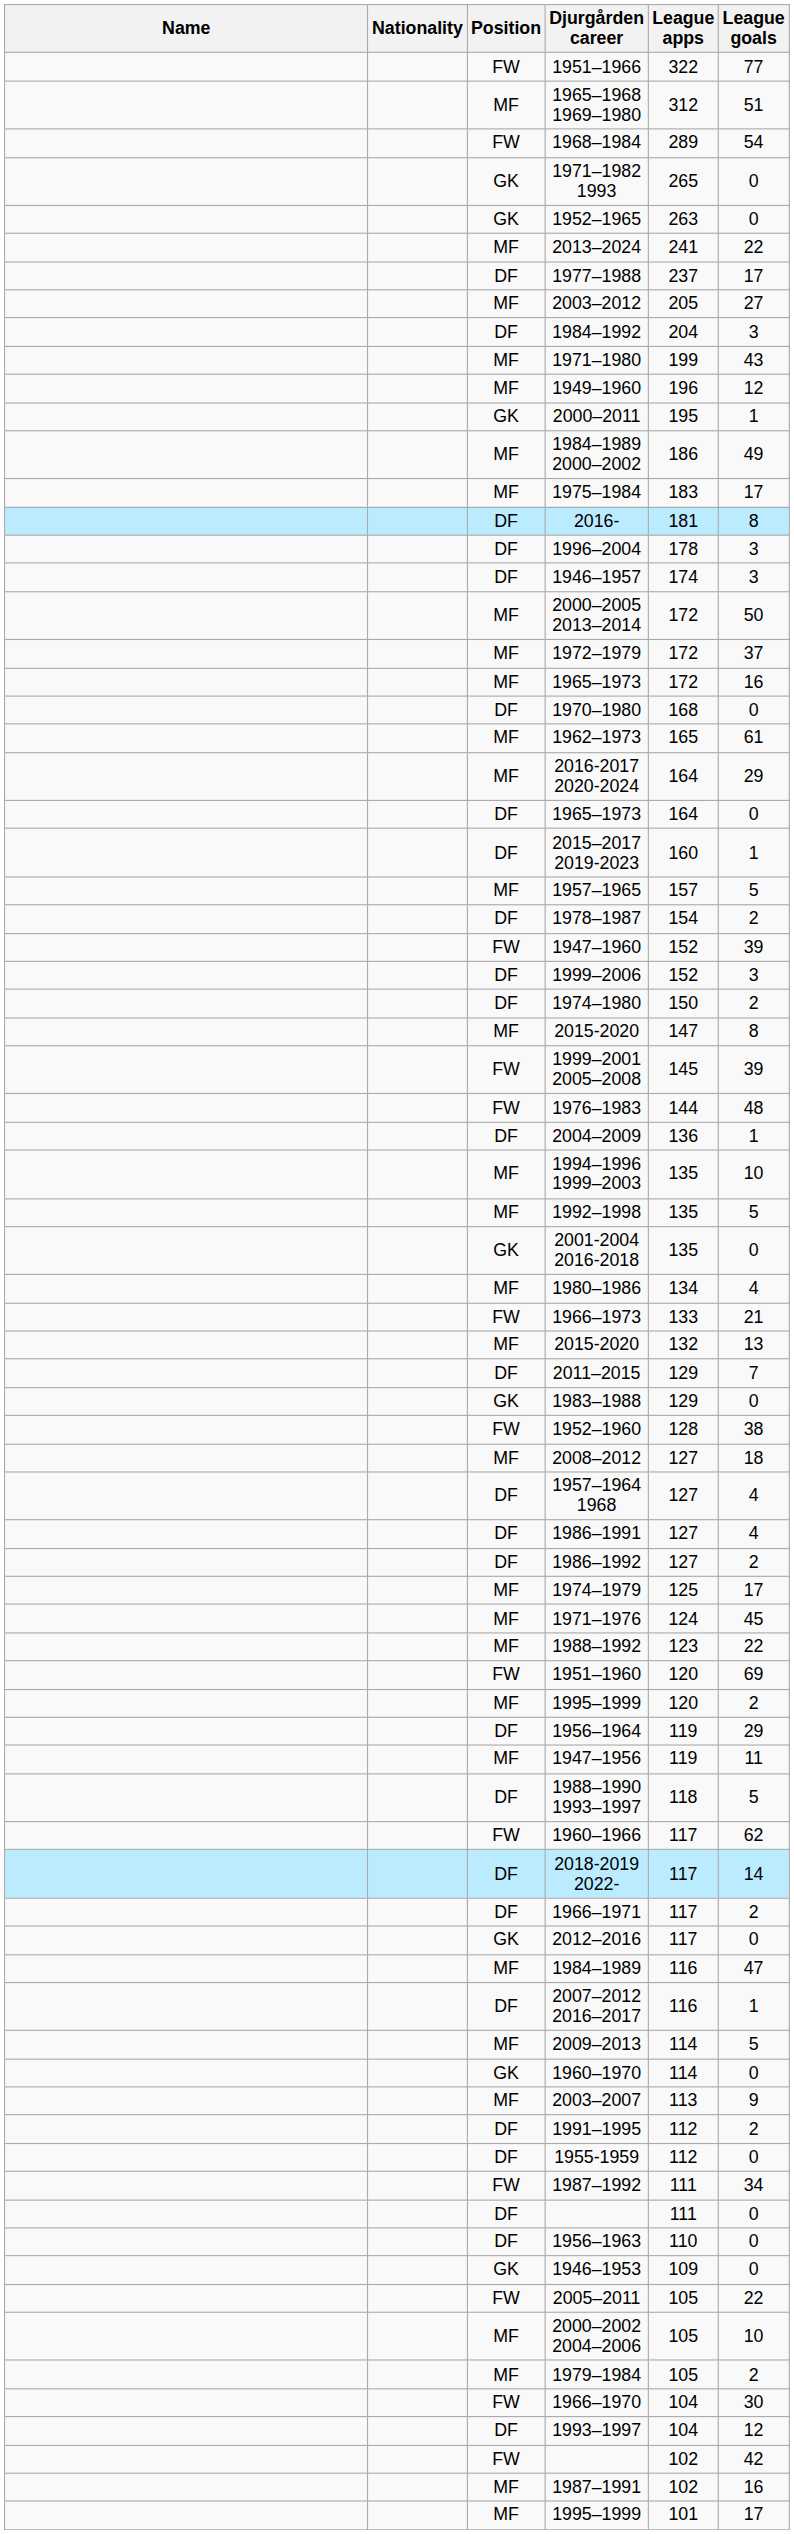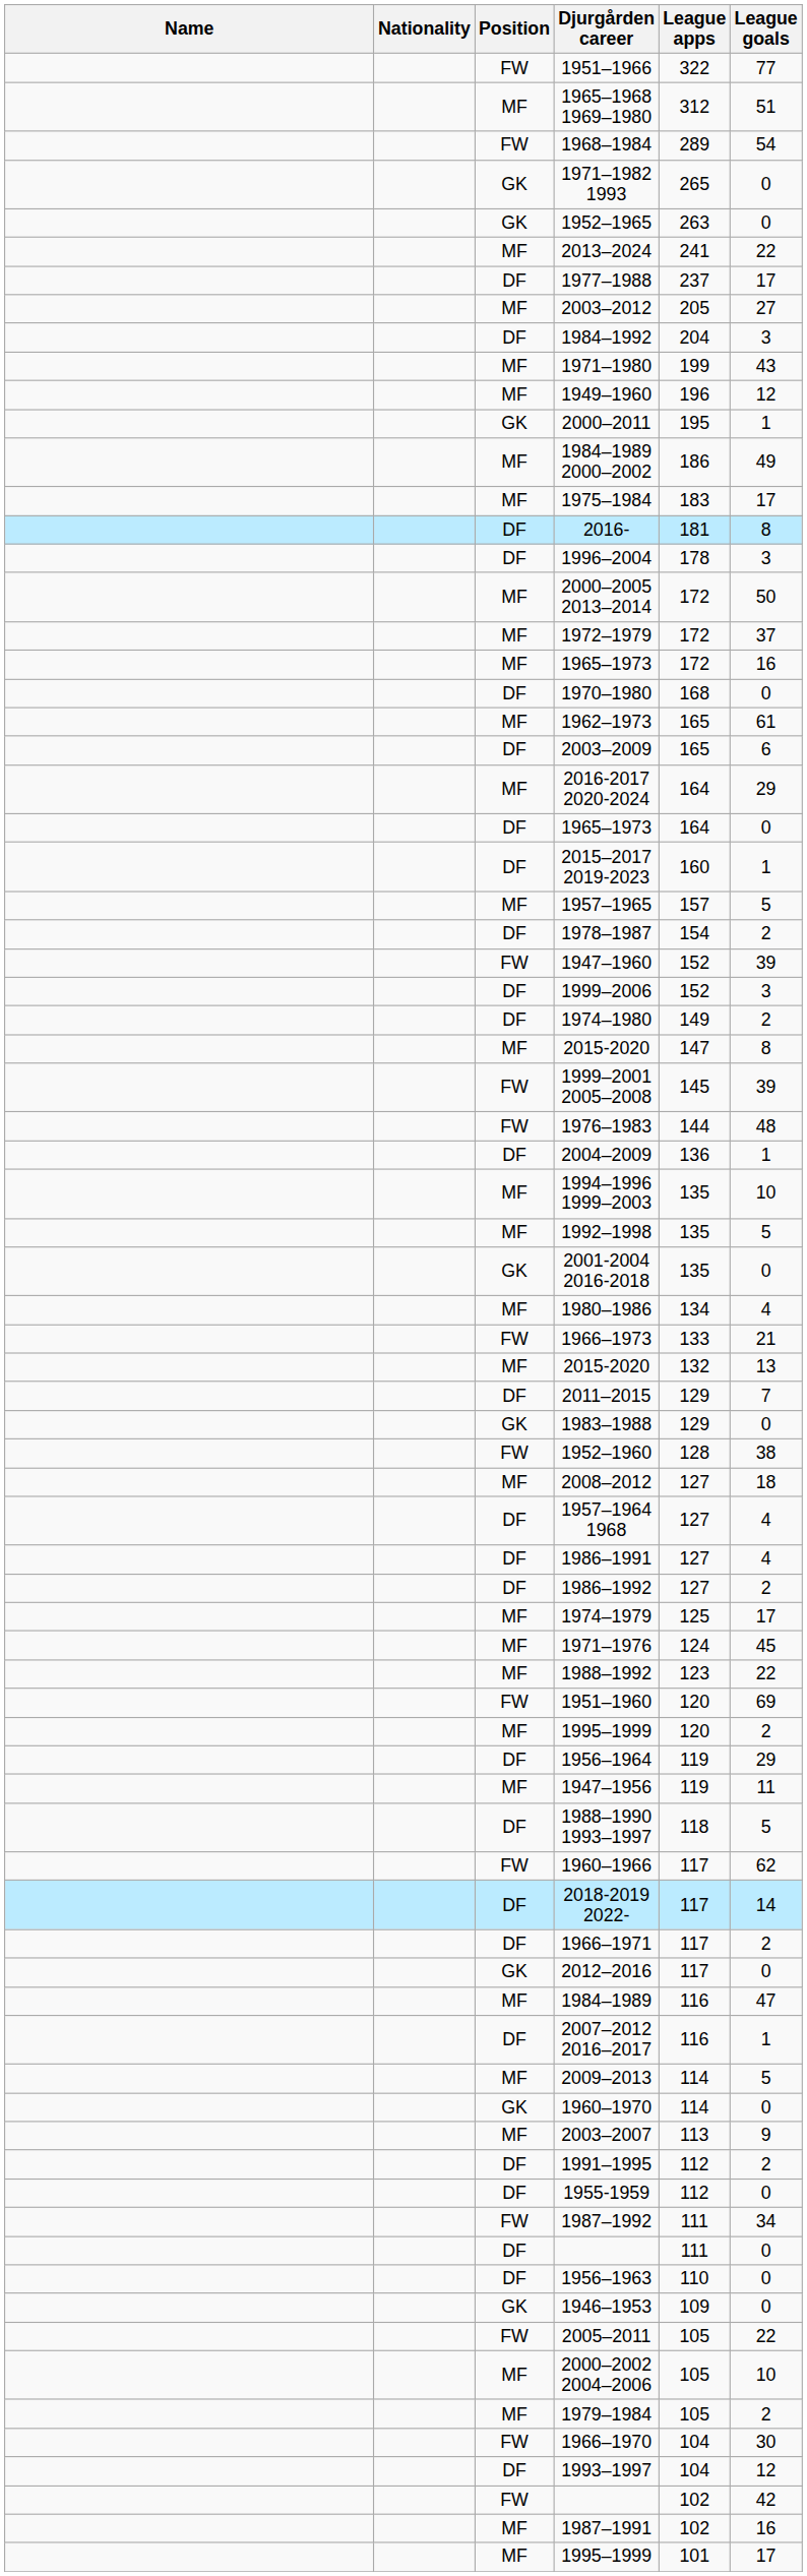 <table class="wikitable sortable" style="text-align: center;">
 <tr>
 <th style="width:20em">Name</th>
 <th>Nationality</th>
 <th>Position</th>
 <th>Djurgården<br>career</th>
 <th>League<br>apps</th>
 <th>League<br>goals</th>
 </tr>
 <tr>
 <td align=left></td>
 <td align=left></td>
 <td>FW</td>
 <td>1951–1966</td>
 <td>322</td>
 <td>77</td>
 </tr>
 <tr>
 <td align=left></td>
 <td align=left></td>
 <td>MF</td>
 <td>1965–1968<br>1969–1980</td>
 <td>312</td>
 <td>51</td>
 </tr>
 <tr>
 <td align=left></td>
 <td align=left></td>
 <td>FW</td>
 <td>1968–1984</td>
 <td>289</td>
 <td>54</td>
 </tr>
 <tr>
 <td align=left></td>
 <td align=left></td>
 <td>GK</td>
 <td>1971–1982<br>1993</td>
 <td>265</td>
 <td>0</td>
 </tr>
 <tr>
 <td align="left"></td>
 <td align="left"></td>
 <td>GK</td>
 <td>1952–1965</td>
 <td>263</td>
 <td>0</td>
 </tr>
 <tr>
 <td align="left"></td>
 <td align="left"></td>
 <td>MF</td>
 <td>2013–2024</td>
 <td>241</td>
 <td>22</td>
 </tr>
 <tr>
 <td align="left"></td>
 <td align="left"></td>
 <td>DF</td>
 <td>1977–1988</td>
 <td>237</td>
 <td>17</td>
 </tr>
 <tr>
 <td align="left"></td>
 <td align="left"></td>
 <td>MF</td>
 <td>2003–2012</td>
 <td>205</td>
 <td>27</td>
 </tr>
 <tr>
 <td align="left"></td>
 <td align="left"></td>
 <td>DF</td>
 <td>1984–1992</td>
 <td>204</td>
 <td>3</td>
 </tr>
 <tr>
 <td align=left></td>
 <td align=left></td>
 <td>MF</td>
 <td>1971–1980</td>
 <td>199</td>
 <td>43</td>
 </tr>
 <tr>
 <td align="left"></td>
 <td align="left"></td>
 <td>MF</td>
 <td>1949–1960</td>
 <td>196</td>
 <td>12</td>
 </tr>
 <tr>
 <td align="left"></td>
 <td align="left"></td>
 <td>GK</td>
 <td>2000–2011</td>
 <td>195</td>
 <td>1</td>
 </tr>
 <tr>
 <td align="left"></td>
 <td align="left"></td>
 <td>MF</td>
 <td>1984–1989<br>2000–2002</td>
 <td>186</td>
 <td>49</td>
 </tr>
 <tr>
 <td align="left"></td>
 <td align="left"></td>
 <td>MF</td>
 <td>1975–1984</td>
 <td>183</td>
 <td>17</td>
 </tr>
 <tr style="background:#bbebff;">
 <td align="left"></td>
 <td align="left"></td>
 <td>DF</td>
 <td>2016-</td>
 <td>181</td>
 <td>8</td>
 </tr>
 <tr>
 <td align="left"></td>
 <td align="left"></td>
 <td>DF</td>
 <td>1996–2004</td>
 <td>178</td>
 <td>3</td>
 </tr>
 <tr>
 <td align="left"></td>
 <td align="left"></td>
-<td>DF</td>
-<td>1946–1957</td>
-<td>174</td>
-<td>3</td>
-</tr>
-<tr>
-<td align="left"></td>
-<td align="left"></td>
 <td>MF</td>
 <td>2000–2005<br>2013–2014</td>
 <td>172</td>
 <td>50</td>
 </tr>
 <tr>
 <td align=left></td>
 <td align=left></td>
 <td>MF</td>
 <td>1972–1979</td>
 <td>172</td>
 <td>37</td>
 </tr>
 <tr>
 <td align="left"></td>
 <td align="left"></td>
 <td>MF</td>
 <td>1965–1973</td>
 <td>172</td>
 <td>16</td>
 </tr>
 <tr>
 <td align="left"></td>
 <td align="left"></td>
 <td>DF</td>
 <td>1970–1980</td>
 <td>168</td>
 <td>0</td>
 </tr>
 <tr>
 <td align="left"></td>
 <td align="left"></td>
 <td>MF</td>
 <td>1962–1973</td>
 <td>165</td>
 <td>61</td>
+</tr>
+<tr>
+<td align="left"></td>
+<td align="left"></td>
+<td>DF</td>
+<td>2003–2009</td>
+<td>165</td>
+<td>6</td>
 </tr>
 <tr>
 <td align=left></td>
 <td align=left></td>
 <td>MF</td>
 <td>2016-2017<br>2020-2024</td>
 <td>164</td>
 <td>29</td>
 </tr>
 <tr>
 <td align="left"></td>
 <td align="left"></td>
 <td>DF</td>
 <td>1965–1973</td>
 <td>164</td>
 <td>0</td>
 </tr>
 <tr>
 <td align="left"></td>
 <td align="left"></td>
 <td>DF</td>
 <td>2015–2017<br>2019-2023</td>
 <td>160</td>
 <td>1</td>
 </tr>
 <tr>
 <td align="left"></td>
 <td align="left"></td>
 <td>MF</td>
 <td>1957–1965</td>
 <td>157</td>
 <td>5</td>
 </tr>
 <tr>
 <td align="left"></td>
 <td align="left"></td>
 <td>DF</td>
 <td>1978–1987</td>
 <td>154</td>
 <td>2</td>
 </tr>
 <tr>
 <td align="left"></td>
 <td align="left"></td>
 <td>FW</td>
 <td>1947–1960</td>
 <td>152</td>
 <td>39</td>
 </tr>
 <tr>
 <td align="left"></td>
 <td align="left"></td>
 <td>DF</td>
 <td>1999–2006</td>
 <td>152</td>
 <td>3</td>
 </tr>
 <tr>
 <td align=left></td>
 <td align=left></td>
 <td>DF</td>
 <td>1974–1980</td>
-<td>150</td>
+<td>149</td>
 <td>2</td>
 </tr>
 <tr>
 <td align=left></td>
 <td align=left></td>
 <td>MF</td>
 <td>2015-2020</td>
 <td>147</td>
 <td>8</td>
 </tr>
 <tr>
 <td align=left></td>
 <td align=left></td>
 <td>FW</td>
 <td>1999–2001<br>2005–2008</td>
 <td>145</td>
 <td>39</td>
 </tr>
 <tr>
 <td align="left"></td>
 <td align="left"></td>
 <td>FW</td>
 <td>1976–1983</td>
 <td>144</td>
 <td>48</td>
 </tr>
 <tr>
 <td align=left></td>
 <td align=left></td>
 <td>DF</td>
 <td>2004–2009</td>
 <td>136</td>
 <td>1</td>
 </tr>
 <tr>
 <td align=left></td>
 <td align=left></td>
 <td>MF</td>
 <td>1994–1996<br>1999–2003</td>
 <td>135</td>
 <td>10</td>
 </tr>
 <tr>
 <td align=left></td>
 <td align=left></td>
 <td>MF</td>
 <td>1992–1998</td>
 <td>135</td>
 <td>5</td>
 </tr>
 <tr>
 <td align=left></td>
 <td align=left></td>
 <td>GK</td>
 <td>2001-2004<br>2016-2018</td>
 <td>135</td>
 <td>0</td>
 </tr>
 <tr>
 <td align=left></td>
 <td align=left></td>
 <td>MF</td>
 <td>1980–1986</td>
 <td>134</td>
 <td>4</td>
 </tr>
 <tr>
 <td align="left"></td>
 <td align="left"></td>
 <td>FW</td>
 <td>1966–1973</td>
 <td>133</td>
 <td>21</td>
 </tr>
 <tr>
 <td align=left></td>
 <td align=left></td>
 <td>MF</td>
 <td>2015-2020</td>
 <td>132</td>
 <td>13</td>
 </tr>
 <tr>
 <td align=left></td>
 <td align=left></td>
 <td>DF</td>
 <td>2011–2015</td>
 <td>129</td>
 <td>7</td>
 </tr>
 <tr>
 <td align=left></td>
 <td align=left></td>
 <td>GK</td>
 <td>1983–1988</td>
 <td>129</td>
 <td>0</td>
 </tr>
 <tr>
 <td align=left></td>
 <td align=left></td>
 <td>FW</td>
 <td>1952–1960</td>
 <td>128</td>
 <td>38</td>
 </tr>
 <tr>
 <td align=left></td>
 <td align=left></td>
 <td>MF</td>
 <td>2008–2012</td>
 <td>127</td>
 <td>18</td>
 </tr>
 <tr>
 <td align="left"></td>
 <td align="left"></td>
 <td>DF</td>
 <td>1957–1964<br>1968</td>
 <td>127</td>
 <td>4</td>
 </tr>
 <tr>
 <td align=left></td>
 <td align=left></td>
 <td>DF</td>
 <td>1986–1991</td>
 <td>127</td>
 <td>4</td>
 </tr>
 <tr>
 <td align=left></td>
 <td align=left></td>
 <td>DF</td>
 <td>1986–1992</td>
 <td>127</td>
 <td>2</td>
 </tr>
 <tr>
 <td align=left></td>
 <td align=left></td>
 <td>MF</td>
 <td>1974–1979</td>
 <td>125</td>
 <td>17</td>
 </tr>
 <tr>
 <td align=left></td>
 <td align=left></td>
 <td>MF</td>
 <td>1971–1976</td>
 <td>124</td>
 <td>45</td>
 </tr>
 <tr>
 <td align=left></td>
 <td align=left></td>
 <td>MF</td>
 <td>1988–1992</td>
 <td>123</td>
 <td>22</td>
 </tr>
 <tr>
 <td align=left></td>
 <td align=left></td>
 <td>FW</td>
 <td>1951–1960</td>
 <td>120</td>
 <td>69</td>
 </tr>
 <tr>
 <td align=left></td>
 <td align=left></td>
 <td>MF</td>
 <td>1995–1999</td>
 <td>120</td>
 <td>2</td>
 </tr>
 <tr>
 <td align=left></td>
 <td align=left></td>
 <td>DF</td>
 <td>1956–1964</td>
 <td>119</td>
 <td>29</td>
 </tr>
 <tr>
 <td align="left"></td>
 <td align="left"></td>
 <td>MF</td>
 <td>1947–1956</td>
 <td>119</td>
 <td>11</td>
 </tr>
 <tr>
 <td align=left></td>
 <td align=left></td>
 <td>DF</td>
 <td>1988–1990<br>1993–1997</td>
 <td>118</td>
 <td>5</td>
 </tr>
 <tr>
 <td align=left></td>
 <td align=left></td>
 <td>FW</td>
 <td>1960–1966</td>
 <td>117</td>
 <td>62</td>
 </tr>
 <tr style="background:#bbebff;">
 <td align=left></td>
 <td align=left></td>
 <td>DF</td>
 <td>2018-2019<br>2022-</td>
 <td>117</td>
 <td>14</td>
 </tr>
 <tr>
 <td align=left></td>
 <td align=left></td>
 <td>DF</td>
 <td>1966–1971</td>
 <td>117</td>
 <td>2</td>
 </tr>
 <tr>
 <td align=left></td>
 <td align=left></td>
 <td>GK</td>
 <td>2012–2016</td>
 <td>117</td>
 <td>0</td>
 </tr>
 <tr>
 <td align=left></td>
 <td align=left></td>
 <td>MF</td>
 <td>1984–1989</td>
 <td>116</td>
 <td>47</td>
 </tr>
 <tr>
 <td align=left></td>
 <td align=left></td>
 <td>DF</td>
 <td>2007–2012<br>2016–2017</td>
 <td>116</td>
 <td>1</td>
 </tr>
 <tr>
 <td align=left></td>
 <td align=left></td>
 <td>MF</td>
 <td>2009–2013</td>
 <td>114</td>
 <td>5</td>
 </tr>
 <tr>
 <td align=left></td>
 <td align=left></td>
 <td>GK</td>
 <td>1960–1970</td>
 <td>114</td>
 <td>0</td>
 </tr>
 <tr>
 <td align=left></td>
 <td align=left></td>
 <td>MF</td>
 <td>2003–2007</td>
 <td>113</td>
 <td>9</td>
 </tr>
 <tr>
 <td align=left></td>
 <td align=left></td>
 <td>DF</td>
 <td>1991–1995</td>
 <td>112</td>
 <td>2</td>
 </tr>
 <tr>
 <td align=left></td>
 <td align=left></td>
 <td>DF</td>
 <td>1955-1959</td>
 <td>112</td>
 <td>0</td>
 </tr>
 <tr>
 <td align=left></td>
 <td align=left></td>
 <td>FW</td>
 <td>1987–1992</td>
 <td>111</td>
 <td>34</td>
 </tr>
 <tr>
 <td align=left></td>
 <td align=left></td>
 <td>DF</td>
 <td></td>
 <td>111</td>
 <td>0</td>
 </tr>
 <tr>
 <td align=left></td>
 <td align=left></td>
 <td>DF</td>
 <td>1956–1963</td>
 <td>110</td>
 <td>0</td>
 </tr>
 <tr>
 <td align=left></td>
 <td align=left></td>
 <td>GK</td>
 <td>1946–1953</td>
 <td>109</td>
 <td>0</td>
 </tr>
 <tr>
 <td align=left></td>
 <td align=left></td>
 <td>FW</td>
 <td>2005–2011</td>
 <td>105</td>
 <td>22</td>
 </tr>
 <tr>
 <td align=left></td>
 <td align=left></td>
 <td>MF</td>
 <td>2000–2002<br>2004–2006</td>
 <td>105</td>
 <td>10</td>
 </tr>
 <tr>
 <td align=left></td>
 <td align=left></td>
 <td>MF</td>
 <td>1979–1984</td>
 <td>105</td>
 <td>2</td>
 </tr>
 <tr>
 <td align=left></td>
 <td align=left></td>
 <td>FW</td>
 <td>1966–1970</td>
 <td>104</td>
 <td>30</td>
 </tr>
 <tr>
 <td align=left></td>
 <td align=left></td>
 <td>DF</td>
 <td>1993–1997</td>
 <td>104</td>
 <td>12</td>
 </tr>
 <tr>
 <td align=left></td>
 <td align=left></td>
 <td>FW</td>
 <td></td>
 <td>102</td>
 <td>42</td>
 </tr>
 <tr>
 <td align=left></td>
 <td align=left></td>
 <td>MF</td>
 <td>1987–1991</td>
 <td>102</td>
 <td>16</td>
 </tr>
 <tr>
 <td align=left></td>
 <td align=left></td>
 <td>MF</td>
 <td>1995–1999</td>
 <td>101</td>
 <td>17</td>
 </tr>
 </table>
